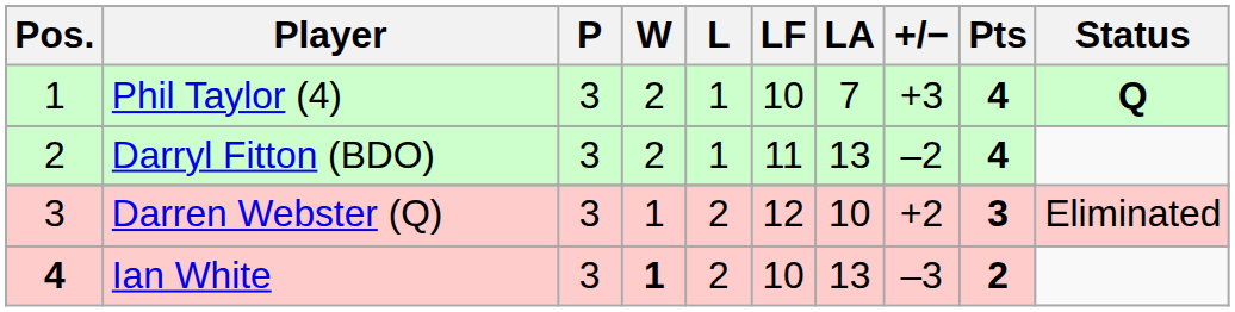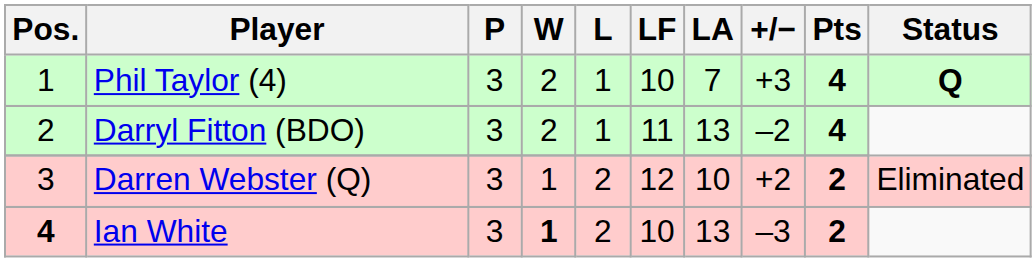 <table class="wikitable" style="text-align:center; margin: 1em auto 1em auto, align:left">
 <tr>
 <th width=20>Pos.</th>
 <th width=185>Player</th>
 <th width=20>P</th>
 <th width=20>W</th>
 <th width=20>L</th>
 <th width=20>LF</th>
 <th width=20>LA</th>
 <th width=25>+/−</th>
 <th width=20>Pts</th>
 <th width=70>Status</th>
 </tr>
 <tr style="background:#CCFFCC;">
 <td>1</td>
 <td align=left> <a href='#'>Phil Taylor</a> (4)</td>
 <td>3</td>
 <td>2</td>
 <td>1</td>
 <td>10</td>
 <td>7</td>
 <td>+3</td>
 <td><strong>4</strong></td>
 <td rowspan=2><strong>Q</strong></td>
 </tr>
 <tr>
 </tr>
 <tr style="background:#CCFFCC;">
 <td>2</td>
 <td align=left> <a href='#'>Darryl Fitton</a> (BDO)</td>
 <td>3</td>
 <td>2</td>
 <td>1</td>
 <td>11</td>
 <td>13</td>
 <td>–2</td>
 <td><strong>4</strong></td>
 </tr>
 <tr>
 </tr>
 <tr style="background:#FFCCCC;">
 <td>3</td>
 <td align=left> <a href='#'>Darren Webster</a> (Q)</td>
 <td>3</td>
 <td>1</td>
 <td>2</td>
 <td>12</td>
 <td>10</td>
 <td>+2</td>
-<td><strong>3</strong></td>
+<td><strong>2</strong></td>
 <td rowspan=2>Eliminated</td>
 </tr>
 <tr>
 </tr>
 <tr style="background:#FFCCCC;">
 <td><strong>4</strong></td>
 <td align=left> <a href='#'>Ian White</a></td>
 <td>3</td>
 <td><strong>1</strong></td>
 <td>2</td>
 <td>10</td>
 <td>13</td>
 <td>–3</td>
 <td><strong>2</strong></td>
 </tr>
 </table>
